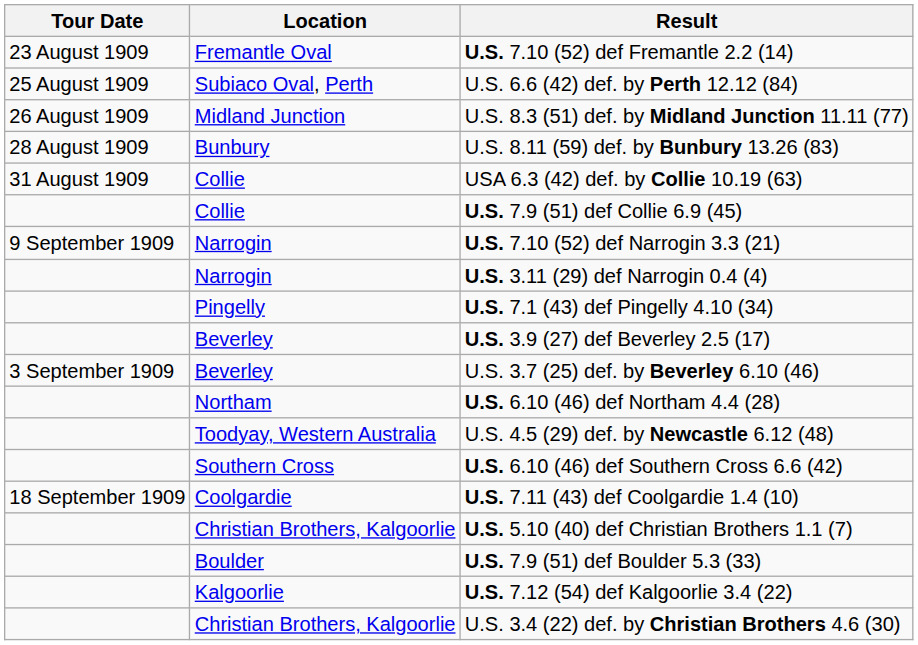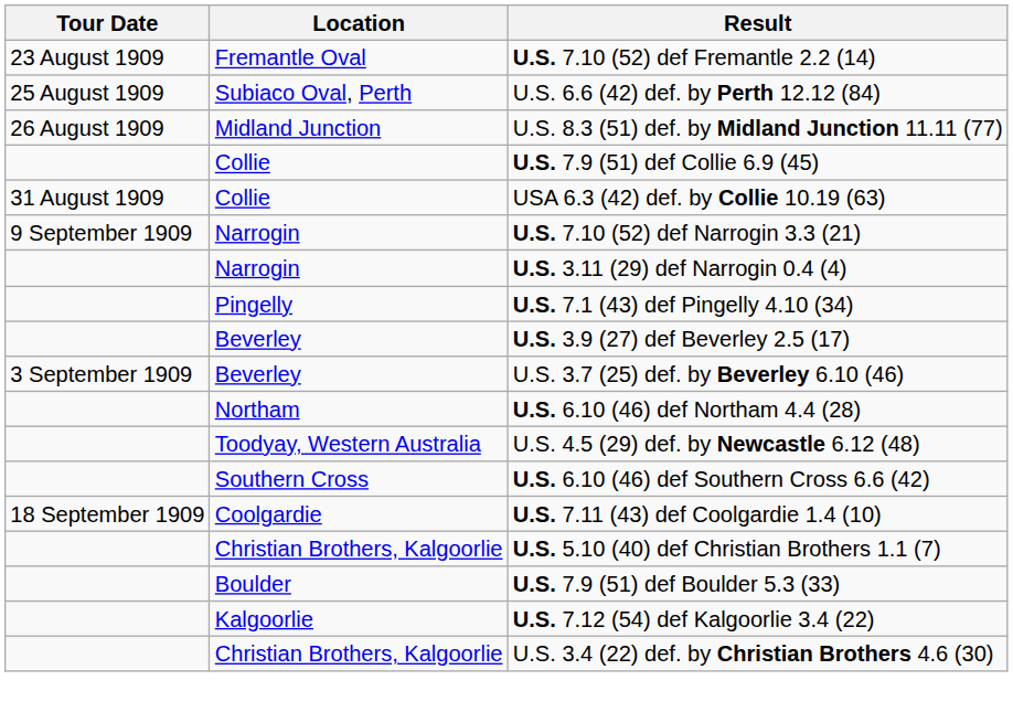 <table class="wikitable" style="font-size: 95%;">
 <tr>
 <th>Tour Date</th>
 <th>Location</th>
 <th Result>Result</th>
 </tr>
 <tr>
 <td>23 August 1909</td>
 <td><a href='#'>Fremantle Oval</a></td>
 <td><strong>U.S.</strong> 7.10 (52) def Fremantle 2.2 (14)</td>
 </tr>
 <tr>
 <td>25 August 1909</td>
 <td><a href='#'>Subiaco Oval</a>, <a href='#'>Perth</a></td>
 <td>U.S. 6.6 (42) def. by <strong>Perth</strong> 12.12 (84)</td>
 </tr>
 <tr>
 <td>26 August 1909</td>
 <td><a href='#'>Midland Junction</a></td>
 <td>U.S. 8.3 (51) def. by <strong>Midland Junction</strong> 11.11 (77) </td>
 </tr>
 <tr>
-<td>28 August 1909</td>
-<td><a href='#'>Bunbury</a></td>
-<td>U.S. 8.11 (59)  def. by <strong>Bunbury</strong> 13.26 (83)</td>
+<td></td>
+<td><a href='#'>Collie</a></td>
+<td><strong>U.S.</strong> 7.9 (51)  def Collie 6.9 (45)</td>
 </tr>
 <tr>
 <td>31 August 1909</td>
 <td><a href='#'>Collie</a></td>
 <td>USA 6.3 (42) def. by <strong>Collie</strong> 10.19 (63)</td>
-</tr>
-<tr>
-<td></td>
-<td><a href='#'>Collie</a></td>
-<td><strong>U.S.</strong> 7.9 (51)  def Collie 6.9 (45)</td>
 </tr>
 <tr>
 <td>9 September 1909</td>
 <td><a href='#'>Narrogin</a></td>
 <td><strong>U.S.</strong> 7.10  (52) def Narrogin 3.3 (21) </td>
 </tr>
 <tr>
 <td></td>
 <td><a href='#'>Narrogin</a></td>
 <td><strong>U.S.</strong> 3.11  (29) def Narrogin 0.4 (4)</td>
 </tr>
 <tr>
 <td></td>
 <td><a href='#'>Pingelly</a></td>
 <td><strong>U.S.</strong> 7.1  (43) def Pingelly 4.10 (34)</td>
 </tr>
 <tr>
 <td></td>
 <td><a href='#'>Beverley</a></td>
 <td><strong>U.S.</strong> 3.9 (27) def Beverley 2.5 (17)</td>
 </tr>
 <tr>
 <td>3 September 1909</td>
 <td><a href='#'>Beverley</a></td>
 <td>U.S. 3.7 (25) def. by <strong>Beverley</strong> 6.10 (46) </td>
 </tr>
 <tr>
 <td></td>
 <td><a href='#'>Northam</a></td>
 <td><strong>U.S.</strong> 6.10 (46) def Northam 4.4 (28)</td>
 </tr>
 <tr>
 <td></td>
 <td><a href='#'>Toodyay, Western Australia</a></td>
 <td>U.S. 4.5 (29) def. by <strong>Newcastle</strong> 6.12 (48)</td>
 </tr>
 <tr>
 <td></td>
 <td><a href='#'>Southern Cross</a></td>
 <td><strong>U.S.</strong> 6.10 (46) def Southern Cross 6.6 (42)</td>
 </tr>
 <tr>
 <td>18 September 1909</td>
 <td><a href='#'>Coolgardie</a></td>
 <td><strong>U.S.</strong> 7.11 (43)  def Coolgardie 1.4 (10) </td>
 </tr>
 <tr>
 <td></td>
 <td><a href='#'>Christian Brothers, Kalgoorlie</a></td>
 <td><strong>U.S.</strong> 5.10 (40) def Christian Brothers 1.1 (7)</td>
 </tr>
 <tr>
 <td></td>
 <td><a href='#'>Boulder</a></td>
 <td><strong>U.S.</strong> 7.9 (51) def Boulder 5.3 (33)</td>
 </tr>
 <tr>
 <td></td>
 <td><a href='#'>Kalgoorlie</a></td>
 <td><strong>U.S.</strong> 7.12 (54) def Kalgoorlie 3.4 (22)</td>
 </tr>
 <tr>
 <td></td>
 <td><a href='#'>Christian Brothers, Kalgoorlie</a></td>
 <td>U.S. 3.4 (22) def. by <strong>Christian Brothers</strong> 4.6 (30)</td>
 </tr>
 </table>
